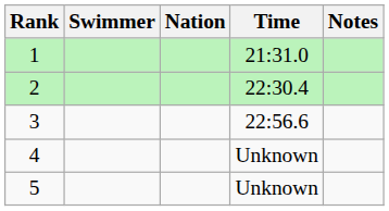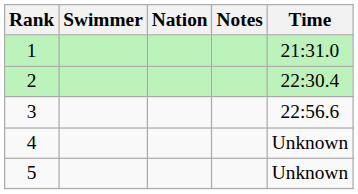 <table class="wikitable sortable" style="text-align:center">
 <tr>
 <th>Rank</th>
 <th>Swimmer</th>
 <th>Nation</th>
+<th>Notes</th>
 <th>Time</th>
-<th>Notes</th>
 </tr>
 <tr style="background:#bbf3bb;">
 <td>1</td>
 <td align=left></td>
 <td align=left></td>
+<td></td>
 <td>21:31.0</td>
-<td></td>
 </tr>
 <tr style="background:#bbf3bb;">
 <td>2</td>
 <td align=left></td>
 <td align=left></td>
+<td></td>
 <td>22:30.4</td>
-<td></td>
 </tr>
 <tr>
 <td>3</td>
 <td align=left></td>
 <td align=left></td>
+<td></td>
 <td>22:56.6</td>
-<td></td>
 </tr>
 <tr>
 <td>4</td>
 <td align=left></td>
 <td align=left></td>
+<td></td>
 <td>Unknown</td>
-<td></td>
 </tr>
 <tr>
 <td>5</td>
 <td align=left></td>
 <td align=left></td>
+<td></td>
 <td>Unknown</td>
-<td></td>
 </tr>
 </table>
